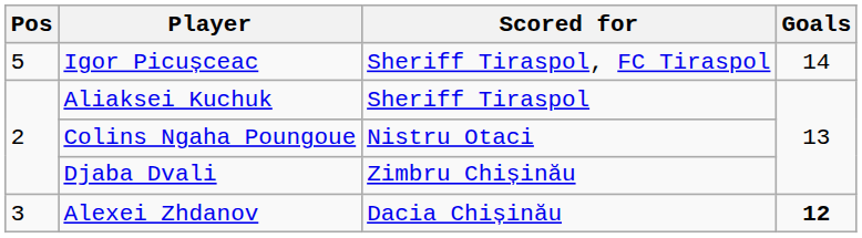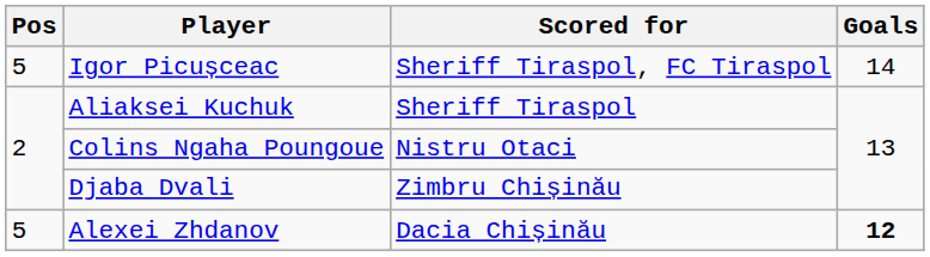 <table class="wikitable">
 <tr>
 <th>Pos</th>
 <th>Player</th>
 <th>Scored for</th>
 <th>Goals</th>
 </tr>
 <tr>
 <td rowspan="1">5</td>
 <td> <a href='#'>Igor Picușceac</a></td>
 <td><a href='#'>Sheriff Tiraspol</a>, <a href='#'>FC Tiraspol</a></td>
 <td align="center">14</td>
 </tr>
 <tr>
 <td rowspan="3">2</td>
 <td> <a href='#'>Aliaksei Kuchuk</a></td>
 <td><a href='#'>Sheriff Tiraspol</a></td>
 <td align="center" rowspan="3">13</td>
 </tr>
 <tr>
 <td> <a href='#'>Colins Ngaha Poungoue</a></td>
 <td><a href='#'>Nistru Otaci</a></td>
 </tr>
 <tr>
 <td> <a href='#'>Djaba Dvali</a></td>
 <td><a href='#'>Zimbru Chișinău</a></td>
 </tr>
 <tr>
-<td rowspan="1">3</td>
+<td rowspan="1">5</td>
 <td> <a href='#'>Alexei Zhdanov</a></td>
 <td><a href='#'>Dacia Chișinău</a></td>
 <td align="center"><strong>12</strong></td>
 </tr>
 </table>
